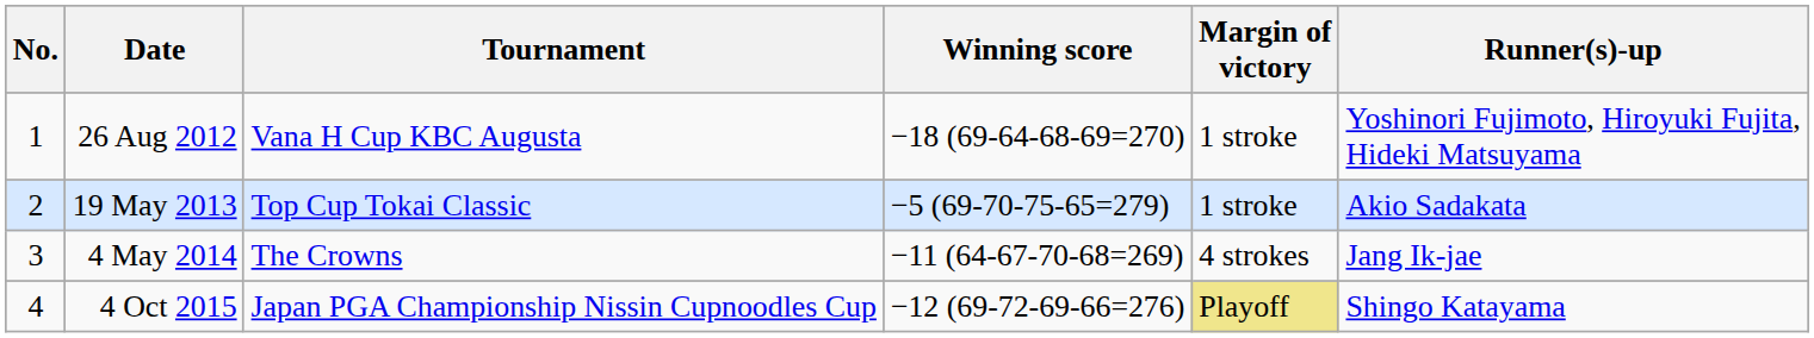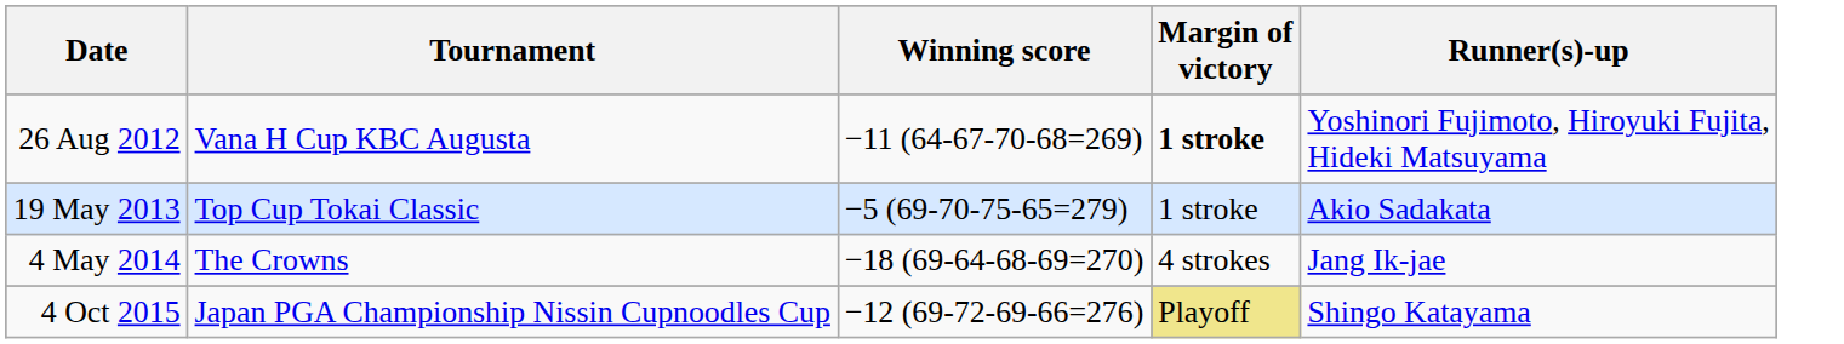 <table class="wikitable" style="font-size:95%;">
 <tr>
-<th>No.</th>
 <th>Date</th>
 <th>Tournament</th>
 <th>Winning score</th>
 <th>Margin of<br>victory</th>
 <th>Runner(s)-up</th>
 </tr>
 <tr>
-<td align=center>1</td>
 <td align=right>26 Aug <a href='#'>2012</a></td>
 <td><a href='#'>Vana H Cup KBC Augusta</a></td>
-<td>−18 (69-64-68-69=270)</td>
-<td>1 stroke</td>
+<td>−11 (64-67-70-68=269)</td>
+<td><strong>1 stroke</strong></td>
 <td> <a href='#'>Yoshinori Fujimoto</a>,  <a href='#'>Hiroyuki Fujita</a>,<br> <a href='#'>Hideki Matsuyama</a></td>
 </tr>
 <tr style="background:#D6E8FF;">
-<td align=center>2</td>
 <td align=right>19 May <a href='#'>2013</a></td>
 <td><a href='#'>Top Cup Tokai Classic</a></td>
 <td>−5 (69-70-75-65=279)</td>
 <td>1 stroke</td>
 <td> <a href='#'>Akio Sadakata</a></td>
 </tr>
 <tr>
-<td align=center>3</td>
 <td align=right>4 May <a href='#'>2014</a></td>
 <td><a href='#'>The Crowns</a></td>
-<td>−11 (64-67-70-68=269)</td>
+<td>−18 (69-64-68-69=270)</td>
 <td>4 strokes</td>
 <td> <a href='#'>Jang Ik-jae</a></td>
 </tr>
 <tr>
-<td align=center>4</td>
 <td align=right>4 Oct <a href='#'>2015</a></td>
 <td><a href='#'>Japan PGA Championship Nissin Cupnoodles Cup</a></td>
 <td>−12 (69-72-69-66=276)</td>
 <td style="background: khaki;">Playoff</td>
 <td> <a href='#'>Shingo Katayama</a></td>
 </tr>
 </table>
